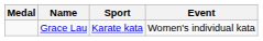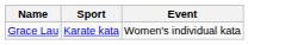 <table class="wikitable sortable" style="font-size: 95%;">
 <tr>
-<th>Medal</th>
 <th>Name</th>
 <th>Sport</th>
 <th>Event</th>
 </tr>
 <tr>
-<td></td>
 <td><a href='#'>Grace Lau</a></td>
 <td><a href='#'>Karate kata</a></td>
 <td>Women's individual kata</td>
 </tr>
 </table>
